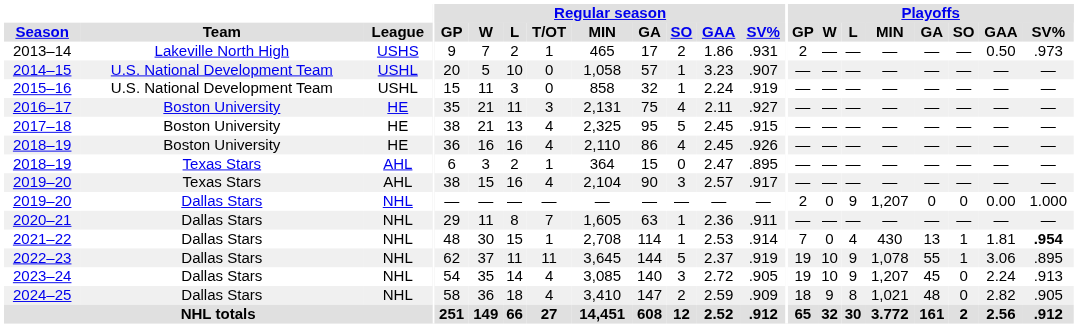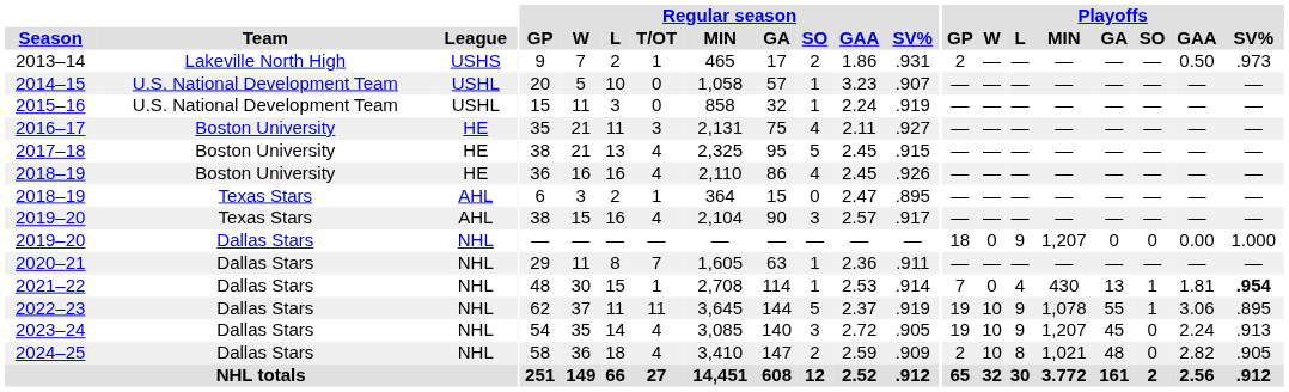 <table border="0" cellpadding="1" cellspacing="0" style="text-align:center; width:90%;">
 <tr bgcolor="#e0e0e0">
 <th colspan="3" bgcolor="#ffffff"></th>
 <th rowspan="99" bgcolor="#ffffff"></th>
 <th colspan="9" bgcolor="#e0e0e0"><a href='#'>Regular season</a></th>
 <th rowspan="99" bgcolor="#ffffff"></th>
 <th colspan="8" bgcolor="#e0e0e0"><a href='#'>Playoffs</a></th>
 </tr>
 <tr bgcolor="#e0e0e0">
 <th><a href='#'>Season</a></th>
 <th>Team</th>
 <th>League</th>
 <th>GP</th>
 <th>W</th>
 <th>L</th>
 <th>T/OT</th>
 <th>MIN</th>
 <th>GA</th>
 <th><a href='#'>SO</a></th>
 <th><a href='#'>GAA</a></th>
 <th><a href='#'>SV%</a></th>
 <th>GP</th>
 <th>W</th>
 <th>L</th>
 <th>MIN</th>
 <th>GA</th>
 <th>SO</th>
 <th>GAA</th>
 <th>SV%</th>
 </tr>
 <tr>
 <td>2013–14</td>
 <td><a href='#'>Lakeville North High</a></td>
 <td><a href='#'>USHS</a></td>
 <td>9</td>
 <td>7</td>
 <td>2</td>
 <td>1</td>
 <td>465</td>
 <td>17</td>
 <td>2</td>
 <td>1.86</td>
 <td>.931</td>
 <td>2</td>
 <td>—</td>
 <td>—</td>
 <td>—</td>
 <td>—</td>
 <td>—</td>
 <td>0.50</td>
 <td>.973</td>
 </tr>
 <tr bgcolor="#f0f0f0">
 <td><a href='#'>2014–15</a></td>
 <td><a href='#'>U.S. National Development Team</a></td>
 <td><a href='#'>USHL</a></td>
 <td>20</td>
 <td>5</td>
 <td>10</td>
 <td>0</td>
 <td>1,058</td>
 <td>57</td>
 <td>1</td>
 <td>3.23</td>
 <td>.907</td>
 <td>—</td>
 <td>—</td>
 <td>—</td>
 <td>—</td>
 <td>—</td>
 <td>—</td>
 <td>—</td>
 <td>—</td>
 </tr>
 <tr>
 <td><a href='#'>2015–16</a></td>
 <td>U.S. National Development Team</td>
 <td>USHL</td>
 <td>15</td>
 <td>11</td>
 <td>3</td>
 <td>0</td>
 <td>858</td>
 <td>32</td>
 <td>1</td>
 <td>2.24</td>
 <td>.919</td>
 <td>—</td>
 <td>—</td>
 <td>—</td>
 <td>—</td>
 <td>—</td>
 <td>—</td>
 <td>—</td>
 <td>—</td>
 </tr>
 <tr bgcolor="#f0f0f0">
 <td><a href='#'>2016–17</a></td>
 <td><a href='#'>Boston University</a></td>
 <td><a href='#'>HE</a></td>
 <td>35</td>
 <td>21</td>
 <td>11</td>
 <td>3</td>
 <td>2,131</td>
 <td>75</td>
 <td>4</td>
 <td>2.11</td>
 <td>.927</td>
 <td>—</td>
 <td>—</td>
 <td>—</td>
 <td>—</td>
 <td>—</td>
 <td>—</td>
 <td>—</td>
 <td>—</td>
 </tr>
 <tr>
 <td><a href='#'>2017–18</a></td>
 <td>Boston University</td>
 <td>HE</td>
 <td>38</td>
 <td>21</td>
 <td>13</td>
 <td>4</td>
 <td>2,325</td>
 <td>95</td>
 <td>5</td>
 <td>2.45</td>
 <td>.915</td>
 <td>—</td>
 <td>—</td>
 <td>—</td>
 <td>—</td>
 <td>—</td>
 <td>—</td>
 <td>—</td>
 <td>—</td>
 </tr>
 <tr bgcolor="#f0f0f0">
 <td><a href='#'>2018–19</a></td>
 <td>Boston University</td>
 <td>HE</td>
 <td>36</td>
 <td>16</td>
 <td>16</td>
 <td>4</td>
 <td>2,110</td>
 <td>86</td>
 <td>4</td>
 <td>2.45</td>
 <td>.926</td>
 <td>—</td>
 <td>—</td>
 <td>—</td>
 <td>—</td>
 <td>—</td>
 <td>—</td>
 <td>—</td>
 <td>—</td>
 </tr>
 <tr>
 <td><a href='#'>2018–19</a></td>
 <td><a href='#'>Texas Stars</a></td>
 <td><a href='#'>AHL</a></td>
 <td>6</td>
 <td>3</td>
 <td>2</td>
 <td>1</td>
 <td>364</td>
 <td>15</td>
 <td>0</td>
 <td>2.47</td>
 <td>.895</td>
 <td>—</td>
 <td>—</td>
 <td>—</td>
 <td>—</td>
 <td>—</td>
 <td>—</td>
 <td>—</td>
 <td>—</td>
 </tr>
 <tr bgcolor="#f0f0f0">
 <td><a href='#'>2019–20</a></td>
 <td>Texas Stars</td>
 <td>AHL</td>
 <td>38</td>
 <td>15</td>
 <td>16</td>
 <td>4</td>
 <td>2,104</td>
 <td>90</td>
 <td>3</td>
 <td>2.57</td>
 <td>.917</td>
 <td>—</td>
 <td>—</td>
 <td>—</td>
 <td>—</td>
 <td>—</td>
 <td>—</td>
 <td>—</td>
 <td>—</td>
 </tr>
 <tr>
 <td><a href='#'>2019–20</a></td>
 <td><a href='#'>Dallas Stars</a></td>
 <td><a href='#'>NHL</a></td>
 <td>—</td>
 <td>—</td>
 <td>—</td>
 <td>—</td>
 <td>—</td>
 <td>—</td>
 <td>—</td>
 <td>—</td>
 <td>—</td>
-<td>2</td>
+<td>18</td>
 <td>0</td>
 <td>9</td>
 <td>1,207</td>
 <td>0</td>
 <td>0</td>
 <td>0.00</td>
 <td>1.000</td>
 </tr>
 <tr bgcolor="#f0f0f0">
 <td><a href='#'>2020–21</a></td>
 <td>Dallas Stars</td>
 <td>NHL</td>
 <td>29</td>
 <td>11</td>
 <td>8</td>
 <td>7</td>
 <td>1,605</td>
 <td>63</td>
 <td>1</td>
 <td>2.36</td>
 <td>.911</td>
 <td>—</td>
 <td>—</td>
 <td>—</td>
 <td>—</td>
 <td>—</td>
 <td>—</td>
 <td>—</td>
 <td>—</td>
 </tr>
 <tr>
 <td><a href='#'>2021–22</a></td>
 <td>Dallas Stars</td>
 <td>NHL</td>
 <td>48</td>
 <td>30</td>
 <td>15</td>
 <td>1</td>
 <td>2,708</td>
 <td>114</td>
 <td>1</td>
 <td>2.53</td>
 <td>.914</td>
 <td>7</td>
 <td>0</td>
 <td>4</td>
 <td>430</td>
 <td>13</td>
 <td>1</td>
 <td>1.81</td>
 <td><strong>.954</strong></td>
 </tr>
 <tr bgcolor="#f0f0f0">
 <td><a href='#'>2022–23</a></td>
 <td>Dallas Stars</td>
 <td>NHL</td>
 <td>62</td>
 <td>37</td>
 <td>11</td>
 <td>11</td>
 <td>3,645</td>
 <td>144</td>
 <td>5</td>
 <td>2.37</td>
 <td>.919</td>
 <td>19</td>
 <td>10</td>
 <td>9</td>
 <td>1,078</td>
 <td>55</td>
 <td>1</td>
 <td>3.06</td>
 <td>.895</td>
 </tr>
 <tr>
 <td><a href='#'>2023–24</a></td>
 <td>Dallas Stars</td>
 <td>NHL</td>
 <td>54</td>
 <td>35</td>
 <td>14</td>
 <td>4</td>
 <td>3,085</td>
 <td>140</td>
 <td>3</td>
 <td>2.72</td>
 <td>.905</td>
 <td>19</td>
 <td>10</td>
 <td>9</td>
 <td>1,207</td>
 <td>45</td>
 <td>0</td>
 <td>2.24</td>
 <td>.913</td>
 </tr>
 <tr bgcolor="#f0f0f0">
 <td><a href='#'>2024–25</a></td>
 <td>Dallas Stars</td>
 <td>NHL</td>
 <td>58</td>
 <td>36</td>
 <td>18</td>
 <td>4</td>
 <td>3,410</td>
 <td>147</td>
 <td>2</td>
 <td>2.59</td>
 <td>.909</td>
-<td>18</td>
-<td>9</td>
+<td>2</td>
+<td>10</td>
 <td>8</td>
 <td>1,021</td>
 <td>48</td>
 <td>0</td>
 <td>2.82</td>
 <td>.905</td>
 </tr>
 <tr bgcolor="#e0e0e0">
 <th colspan="3">NHL totals</th>
 <th>251</th>
 <th>149</th>
 <th>66</th>
 <th>27</th>
 <th>14,451</th>
 <th>608</th>
 <th>12</th>
 <th>2.52</th>
 <th>.912</th>
 <th>65</th>
 <th>32</th>
 <th>30</th>
 <th>3.772</th>
 <th>161</th>
 <th>2</th>
 <th>2.56</th>
 <th>.912</th>
 </tr>
 </table>
